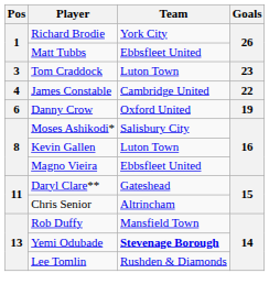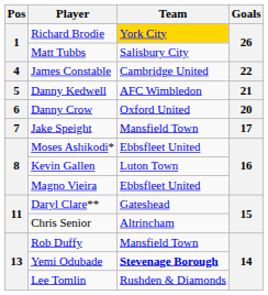 <table class= wikitable>
 <tr>
 <th>Pos</th>
 <th>Player</th>
 <th>Team</th>
 <th>Goals</th>
 </tr>
 <tr>
 <th rowspan="2">1</th>
 <td><a href='#'>Richard Brodie</a></td>
-<td><a href='#'>York City</a></td>
+<td style="background: gold;"><a href='#'>York City</a></td>
 <th rowspan="2">26</th>
 </tr>
 <tr>
 <td><a href='#'>Matt Tubbs</a></td>
-<td><a href='#'>Ebbsfleet United</a></td>
-</tr>
-<tr>
-<th>3</th>
-<td><a href='#'>Tom Craddock</a></td>
-<td><a href='#'>Luton Town</a></td>
-<th>23</th>
+<td><a href='#'>Salisbury City</a></td>
 </tr>
 <tr>
 <th>4</th>
 <td><a href='#'>James Constable</a></td>
 <td><a href='#'>Cambridge United</a></td>
 <th>22</th>
 </tr>
 <tr>
+<th>5</th>
+<td><a href='#'>Danny Kedwell</a></td>
+<td><a href='#'>AFC Wimbledon</a></td>
+<th>21</th>
+</tr>
+<tr>
 <th>6</th>
 <td><a href='#'>Danny Crow</a></td>
 <td><a href='#'>Oxford United</a></td>
-<th>19</th>
+<th>20</th>
+</tr>
+<tr>
+<th>7</th>
+<td><a href='#'>Jake Speight</a></td>
+<td><a href='#'>Mansfield Town</a></td>
+<th>17</th>
 </tr>
 <tr>
 <th rowspan="3">8</th>
 <td><a href='#'>Moses Ashikodi</a>*</td>
-<td><a href='#'>Salisbury City</a></td>
+<td><a href='#'>Ebbsfleet United</a></td>
 <th rowspan="3">16</th>
 </tr>
 <tr>
 <td><a href='#'>Kevin Gallen</a></td>
 <td><a href='#'>Luton Town</a></td>
 </tr>
 <tr>
 <td><a href='#'>Magno Vieira</a></td>
 <td><a href='#'>Ebbsfleet United</a></td>
 </tr>
 <tr>
 <th rowspan="2">11</th>
 <td><a href='#'>Daryl Clare</a>**</td>
 <td><a href='#'>Gateshead</a></td>
 <th rowspan="2">15</th>
 </tr>
 <tr>
 <td>Chris Senior</td>
 <td><a href='#'>Altrincham</a></td>
 </tr>
 <tr>
 <th rowspan="3">13</th>
 <td><a href='#'>Rob Duffy</a></td>
 <td><a href='#'>Mansfield Town</a></td>
 <th rowspan="3">14</th>
 </tr>
 <tr>
 <td><a href='#'>Yemi Odubade</a></td>
 <td><strong><a href='#'>Stevenage Borough</a></strong></td>
 </tr>
 <tr>
 <td><a href='#'>Lee Tomlin</a></td>
 <td><a href='#'>Rushden & Diamonds</a></td>
 </tr>
 </table>
